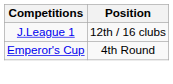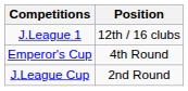 <table class="wikitable" style="text-align:center;">
 <tr>
 <th>Competitions</th>
 <th>Position</th>
 </tr>
 <tr>
 <td><a href='#'>J.League 1</a></td>
 <td>12th / 16 clubs</td>
 </tr>
 <tr>
 <td><a href='#'>Emperor's Cup</a></td>
 <td>4th Round</td>
 </tr>
+<tr>
+<td><a href='#'>J.League Cup</a></td>
+<td>2nd Round</td>
+</tr>
 </table>
